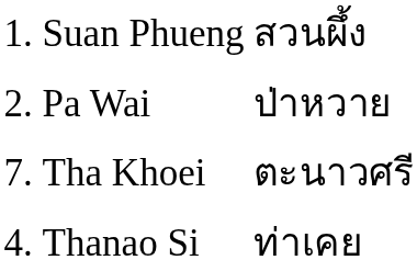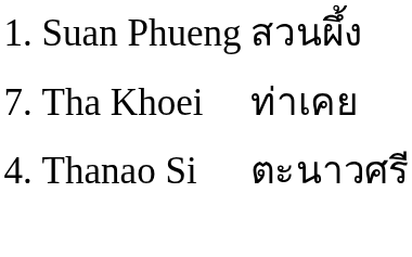 <table>
 <tr>
 <td>1.</td>
 <td>Suan Phueng</td>
 <td>สวนผึ้ง</td>
 <td></td>
 </tr>
 <tr>
-<td>2.</td>
-<td>Pa Wai</td>
-<td>ป่าหวาย</td>
-<td></td>
-</tr>
-<tr>
 <td>7.</td>
 <td>Tha Khoei</td>
-<td>ตะนาวศรี</td>
+<td>ท่าเคย</td>
 <td></td>
 </tr>
 <tr>
 <td>4.</td>
 <td>Thanao Si</td>
-<td>ท่าเคย</td>
+<td>ตะนาวศรี</td>
 <td></td>
 </tr>
 </table>
